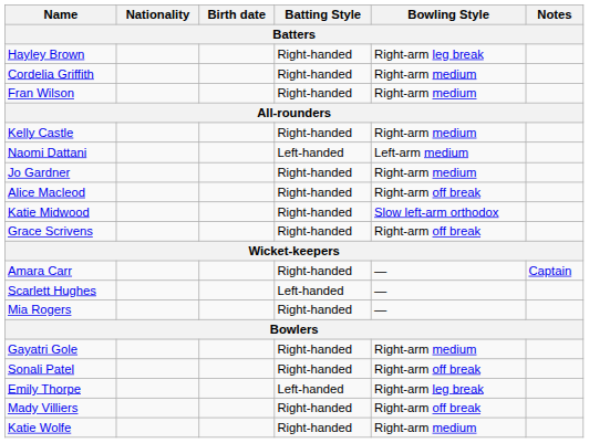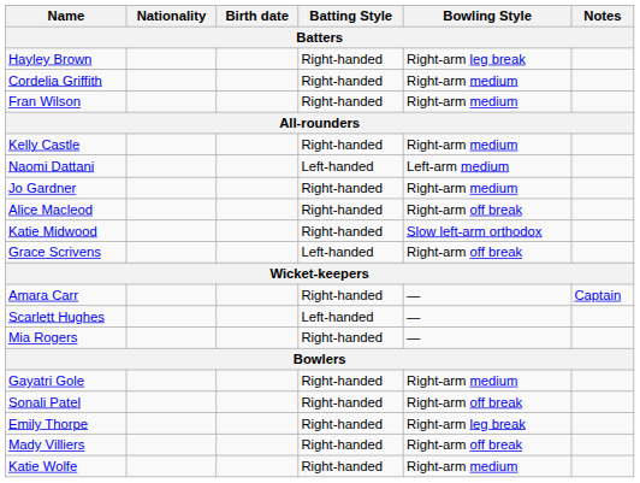 <table class="wikitable"  style="font-size:95%; width:80%;">
 <tr>
 <th>Name</th>
 <th>Nationality</th>
 <th>Birth date</th>
 <th>Batting Style</th>
 <th>Bowling Style</th>
 <th>Notes</th>
 </tr>
 <tr>
 <th colspan="7">Batters</th>
 </tr>
 <tr>
 <td><a href='#'>Hayley Brown</a></td>
 <td></td>
 <td></td>
 <td>Right-handed</td>
 <td>Right-arm <a href='#'>leg break</a></td>
 <td></td>
 </tr>
 <tr>
 <td><a href='#'>Cordelia Griffith</a></td>
 <td></td>
 <td></td>
 <td>Right-handed</td>
 <td>Right-arm <a href='#'>medium</a></td>
 <td></td>
 </tr>
 <tr>
 <td><a href='#'>Fran Wilson</a></td>
 <td></td>
 <td></td>
 <td>Right-handed</td>
 <td>Right-arm <a href='#'>medium</a></td>
 <td></td>
 </tr>
 <tr>
 <th colspan="7">All-rounders</th>
 </tr>
 <tr>
 <td><a href='#'>Kelly Castle</a></td>
 <td></td>
 <td></td>
 <td>Right-handed</td>
 <td>Right-arm <a href='#'>medium</a></td>
 <td></td>
 </tr>
 <tr>
 <td><a href='#'>Naomi Dattani</a></td>
 <td></td>
 <td></td>
 <td>Left-handed</td>
 <td>Left-arm <a href='#'>medium</a></td>
 <td></td>
 </tr>
 <tr>
 <td><a href='#'>Jo Gardner</a></td>
 <td></td>
 <td></td>
 <td>Right-handed</td>
 <td>Right-arm <a href='#'>medium</a></td>
 <td></td>
 </tr>
 <tr>
 <td><a href='#'>Alice Macleod</a></td>
 <td></td>
 <td></td>
 <td>Right-handed</td>
 <td>Right-arm <a href='#'>off break</a></td>
 <td></td>
 </tr>
 <tr>
 <td><a href='#'>Katie Midwood</a></td>
 <td></td>
 <td></td>
 <td>Right-handed</td>
 <td><a href='#'>Slow left-arm orthodox</a></td>
 <td></td>
 </tr>
 <tr>
 <td><a href='#'>Grace Scrivens</a></td>
 <td></td>
 <td></td>
-<td>Right-handed</td>
+<td>Left-handed</td>
 <td>Right-arm <a href='#'>off break</a></td>
 <td></td>
 </tr>
 <tr>
 <th colspan="7">Wicket-keepers</th>
 </tr>
 <tr>
 <td><a href='#'>Amara Carr</a></td>
 <td></td>
 <td></td>
 <td>Right-handed</td>
 <td>—</td>
 <td><a href='#'>Captain</a></td>
 </tr>
 <tr>
 <td><a href='#'>Scarlett Hughes</a></td>
 <td></td>
 <td></td>
 <td>Left-handed</td>
 <td>—</td>
 <td></td>
 </tr>
 <tr>
 <td><a href='#'>Mia Rogers</a></td>
 <td></td>
 <td></td>
 <td>Right-handed</td>
 <td>—</td>
 <td></td>
 </tr>
 <tr>
 <th colspan="7">Bowlers</th>
 </tr>
 <tr>
 <td><a href='#'>Gayatri Gole</a></td>
 <td></td>
 <td></td>
 <td>Right-handed</td>
 <td>Right-arm <a href='#'>medium</a></td>
 <td></td>
 </tr>
 <tr>
 <td><a href='#'>Sonali Patel</a></td>
 <td></td>
 <td></td>
 <td>Right-handed</td>
 <td>Right-arm <a href='#'>off break</a></td>
 <td></td>
 </tr>
 <tr>
 <td><a href='#'>Emily Thorpe</a></td>
 <td></td>
 <td></td>
-<td>Left-handed</td>
+<td>Right-handed</td>
 <td>Right-arm <a href='#'>leg break</a></td>
 <td></td>
 </tr>
 <tr>
 <td><a href='#'>Mady Villiers</a></td>
 <td></td>
 <td></td>
 <td>Right-handed</td>
 <td>Right-arm <a href='#'>off break</a></td>
 <td></td>
 </tr>
 <tr>
 <td><a href='#'>Katie Wolfe</a></td>
 <td></td>
 <td></td>
 <td>Right-handed</td>
 <td>Right-arm <a href='#'>medium</a></td>
 <td></td>
 </tr>
 </table>
